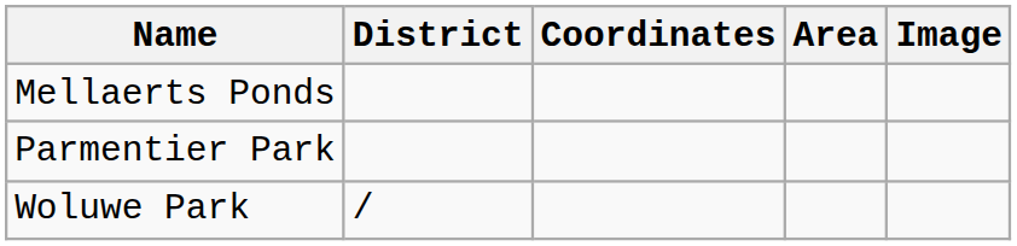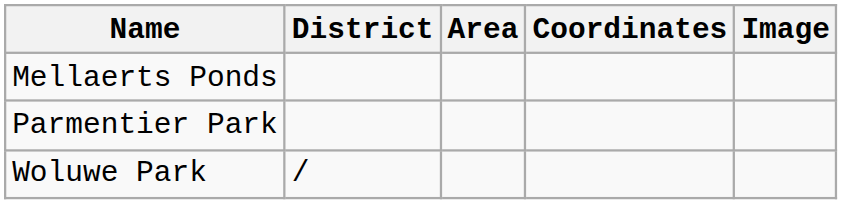 <table class="wikitable sortable">
 <tr>
 <th>Name</th>
 <th>District</th>
+<th>Area</th>
 <th>Coordinates</th>
-<th>Area</th>
 <th>Image</th>
 </tr>
 <tr>
 <td>Mellaerts Ponds</td>
 <td></td>
 <td></td>
 <td></td>
 <td></td>
 </tr>
 <tr>
 <td>Parmentier Park</td>
 <td></td>
 <td></td>
 <td></td>
 <td></td>
 </tr>
 <tr>
 <td>Woluwe Park</td>
 <td>/</td>
 <td></td>
 <td></td>
 <td></td>
 </tr>
 </table>
